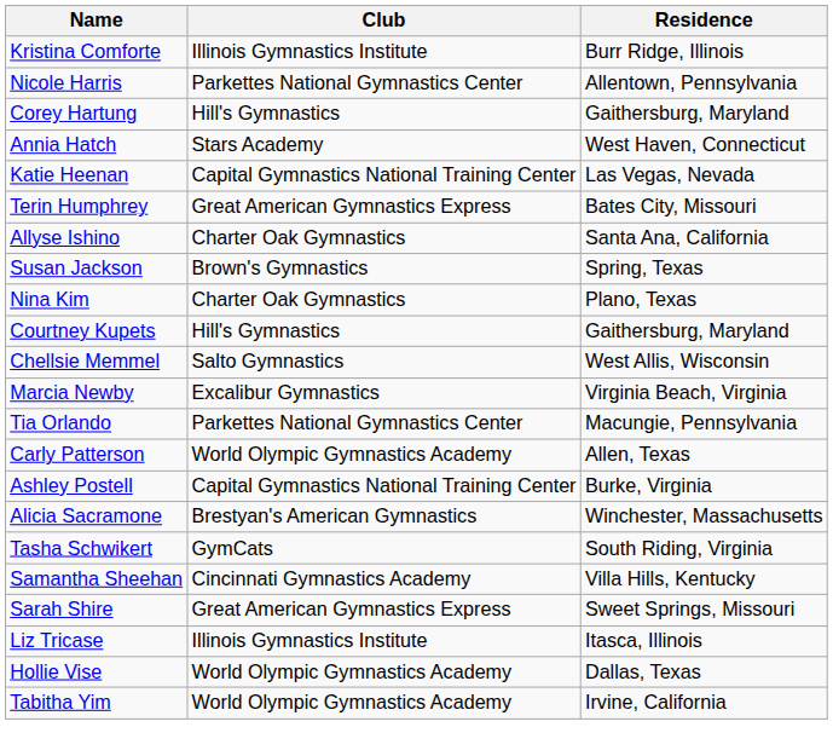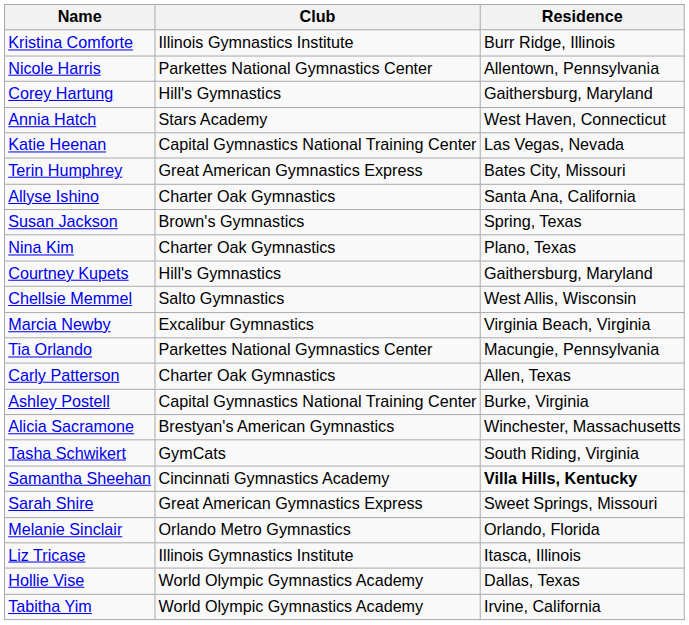 <table class="wikitable">
 <tr>
 <th>Name</th>
 <th>Club</th>
 <th>Residence</th>
 </tr>
 <tr>
 <td><a href='#'>Kristina Comforte</a></td>
 <td>Illinois Gymnastics Institute</td>
 <td>Burr Ridge, Illinois</td>
 </tr>
 <tr>
 <td><a href='#'>Nicole Harris</a></td>
 <td>Parkettes National Gymnastics Center</td>
 <td>Allentown, Pennsylvania</td>
 </tr>
 <tr>
 <td><a href='#'>Corey Hartung</a></td>
 <td>Hill's Gymnastics</td>
 <td>Gaithersburg, Maryland</td>
 </tr>
 <tr>
 <td><a href='#'>Annia Hatch</a></td>
 <td>Stars Academy</td>
 <td>West Haven, Connecticut</td>
 </tr>
 <tr>
 <td><a href='#'>Katie Heenan</a></td>
 <td>Capital Gymnastics National Training Center</td>
 <td>Las Vegas, Nevada</td>
 </tr>
 <tr>
 <td><a href='#'>Terin Humphrey</a></td>
 <td>Great American Gymnastics Express</td>
 <td>Bates City, Missouri</td>
 </tr>
 <tr>
 <td><a href='#'>Allyse Ishino</a></td>
 <td>Charter Oak Gymnastics</td>
 <td>Santa Ana, California</td>
 </tr>
 <tr>
 <td><a href='#'>Susan Jackson</a></td>
 <td>Brown's Gymnastics</td>
 <td>Spring, Texas</td>
 </tr>
 <tr>
 <td><a href='#'>Nina Kim</a></td>
 <td>Charter Oak Gymnastics</td>
 <td>Plano, Texas</td>
 </tr>
 <tr>
 <td><a href='#'>Courtney Kupets</a></td>
 <td>Hill's Gymnastics</td>
 <td>Gaithersburg, Maryland</td>
 </tr>
 <tr>
 <td><a href='#'>Chellsie Memmel</a></td>
 <td>Salto Gymnastics</td>
 <td>West Allis, Wisconsin</td>
 </tr>
 <tr>
 <td><a href='#'>Marcia Newby</a></td>
 <td>Excalibur Gymnastics</td>
 <td>Virginia Beach, Virginia</td>
 </tr>
 <tr>
 <td><a href='#'>Tia Orlando</a></td>
 <td>Parkettes National Gymnastics Center</td>
 <td>Macungie, Pennsylvania</td>
 </tr>
 <tr>
 <td><a href='#'>Carly Patterson</a></td>
-<td>World Olympic Gymnastics Academy</td>
+<td>Charter Oak Gymnastics</td>
 <td>Allen, Texas</td>
 </tr>
 <tr>
 <td><a href='#'>Ashley Postell</a></td>
 <td>Capital Gymnastics National Training Center</td>
 <td>Burke, Virginia</td>
 </tr>
 <tr>
 <td><a href='#'>Alicia Sacramone</a></td>
 <td>Brestyan's American Gymnastics</td>
 <td>Winchester, Massachusetts</td>
 </tr>
 <tr>
 <td><a href='#'>Tasha Schwikert</a></td>
 <td>GymCats</td>
 <td>South Riding, Virginia</td>
 </tr>
 <tr>
 <td><a href='#'>Samantha Sheehan</a></td>
 <td>Cincinnati Gymnastics Academy</td>
-<td>Villa Hills, Kentucky</td>
+<td><strong>Villa Hills, Kentucky</strong></td>
 </tr>
 <tr>
 <td><a href='#'>Sarah Shire</a></td>
 <td>Great American Gymnastics Express</td>
 <td>Sweet Springs, Missouri</td>
+</tr>
+<tr>
+<td><a href='#'>Melanie Sinclair</a></td>
+<td>Orlando Metro Gymnastics</td>
+<td>Orlando, Florida</td>
 </tr>
 <tr>
 <td><a href='#'>Liz Tricase</a></td>
 <td>Illinois Gymnastics Institute</td>
 <td>Itasca, Illinois</td>
 </tr>
 <tr>
 <td><a href='#'>Hollie Vise</a></td>
 <td>World Olympic Gymnastics Academy</td>
 <td>Dallas, Texas</td>
 </tr>
 <tr>
 <td><a href='#'>Tabitha Yim</a></td>
 <td>World Olympic Gymnastics Academy</td>
 <td>Irvine, California</td>
 </tr>
 </table>
